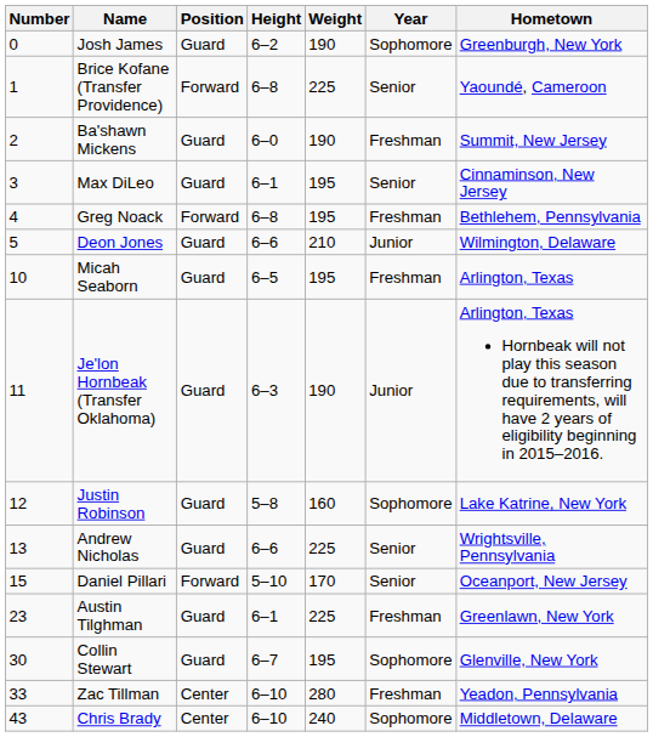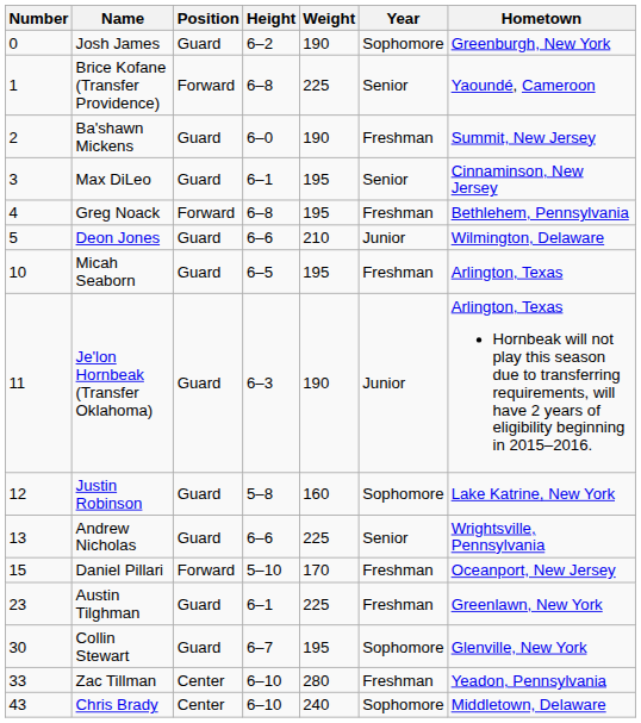 <table class="wikitable sortable" style="font-size: 95%;">
 <tr>
 <th>Number</th>
 <th>Name</th>
 <th>Position</th>
 <th>Height</th>
 <th>Weight</th>
 <th>Year</th>
 <th>Hometown</th>
 </tr>
 <tr>
 <td>0</td>
 <td>Josh James</td>
 <td>Guard</td>
 <td>6–2</td>
 <td>190</td>
 <td>Sophomore</td>
 <td><a href='#'>Greenburgh, New York</a></td>
 </tr>
 <tr>
 <td>1</td>
 <td>Brice Kofane (Transfer Providence)</td>
 <td>Forward</td>
 <td>6–8</td>
 <td>225</td>
 <td>Senior</td>
 <td><a href='#'>Yaoundé</a>, <a href='#'>Cameroon</a></td>
 </tr>
 <tr>
 <td>2</td>
 <td>Ba'shawn Mickens</td>
 <td>Guard</td>
 <td>6–0</td>
 <td>190</td>
 <td>Freshman</td>
 <td><a href='#'>Summit, New Jersey</a></td>
 </tr>
 <tr>
 <td>3</td>
 <td>Max DiLeo</td>
 <td>Guard</td>
 <td>6–1</td>
 <td>195</td>
 <td>Senior</td>
 <td><a href='#'>Cinnaminson, New Jersey</a></td>
 </tr>
 <tr>
 <td>4</td>
 <td>Greg Noack</td>
 <td>Forward</td>
 <td>6–8</td>
 <td>195</td>
 <td>Freshman</td>
 <td><a href='#'>Bethlehem, Pennsylvania</a></td>
 </tr>
 <tr>
 <td>5</td>
 <td><a href='#'>Deon Jones</a></td>
 <td>Guard</td>
 <td>6–6</td>
 <td>210</td>
 <td>Junior</td>
 <td><a href='#'>Wilmington, Delaware</a></td>
 </tr>
 <tr>
 <td>10</td>
 <td>Micah Seaborn</td>
 <td>Guard</td>
 <td>6–5</td>
 <td>195</td>
 <td>Freshman</td>
 <td><a href='#'>Arlington, Texas</a></td>
 </tr>
 <tr>
 <td>11</td>
 <td><a href='#'>Je'lon Hornbeak</a> (Transfer Oklahoma)</td>
 <td>Guard</td>
 <td>6–3</td>
 <td>190</td>
 <td>Junior</td>
 <td><a href='#'>Arlington, Texas</a><br><ul><li>Hornbeak will not play this season due to transferring requirements, will have 2 years of eligibility beginning in 2015–2016.</li></ul></td>
 </tr>
 <tr>
 <td>12</td>
 <td><a href='#'>Justin Robinson</a></td>
 <td>Guard</td>
 <td>5–8</td>
 <td>160</td>
 <td>Sophomore</td>
 <td><a href='#'>Lake Katrine, New York</a></td>
 </tr>
 <tr>
 <td>13</td>
 <td>Andrew Nicholas</td>
 <td>Guard</td>
 <td>6–6</td>
 <td>225</td>
 <td>Senior</td>
 <td><a href='#'>Wrightsville, Pennsylvania</a></td>
 </tr>
 <tr>
 <td>15</td>
 <td>Daniel Pillari</td>
 <td>Forward</td>
 <td>5–10</td>
 <td>170</td>
-<td>Senior</td>
+<td>Freshman</td>
 <td><a href='#'>Oceanport, New Jersey</a></td>
 </tr>
 <tr>
 <td>23</td>
 <td>Austin Tilghman</td>
 <td>Guard</td>
 <td>6–1</td>
 <td>225</td>
 <td>Freshman</td>
 <td><a href='#'>Greenlawn, New York</a></td>
 </tr>
 <tr>
 <td>30</td>
 <td>Collin Stewart</td>
 <td>Guard</td>
 <td>6–7</td>
 <td>195</td>
 <td>Sophomore</td>
 <td><a href='#'>Glenville, New York</a></td>
 </tr>
 <tr>
 <td>33</td>
 <td>Zac Tillman</td>
 <td>Center</td>
 <td>6–10</td>
 <td>280</td>
 <td>Freshman</td>
 <td><a href='#'>Yeadon, Pennsylvania</a></td>
 </tr>
 <tr>
 <td>43</td>
 <td><a href='#'>Chris Brady</a></td>
 <td>Center</td>
 <td>6–10</td>
 <td>240</td>
 <td>Sophomore</td>
 <td><a href='#'>Middletown, Delaware</a></td>
 </tr>
 </table>
